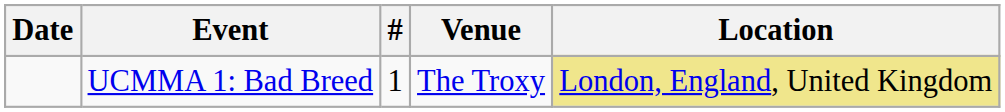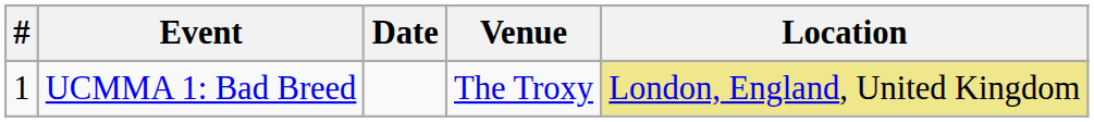 <table class="sortable wikitable succession-box" style="font-size:90%;">
 <tr>
+<th scope="col">#</th>
+<th scope="col">Event</th>
 <th scope="col">Date</th>
-<th scope="col">Event</th>
-<th scope="col">#</th>
 <th scope="col">Venue</th>
 <th scope="col">Location</th>
 </tr>
 <tr>
+<td align=center>1</td>
+<td><a href='#'>UCMMA 1: Bad Breed</a></td>
 <td></td>
-<td><a href='#'>UCMMA 1: Bad Breed</a></td>
-<td align=center>1</td>
 <td><a href='#'>The Troxy</a></td>
 <td style="background: khaki;"><a href='#'>London, England</a>, United Kingdom</td>
 </tr>
 </table>
